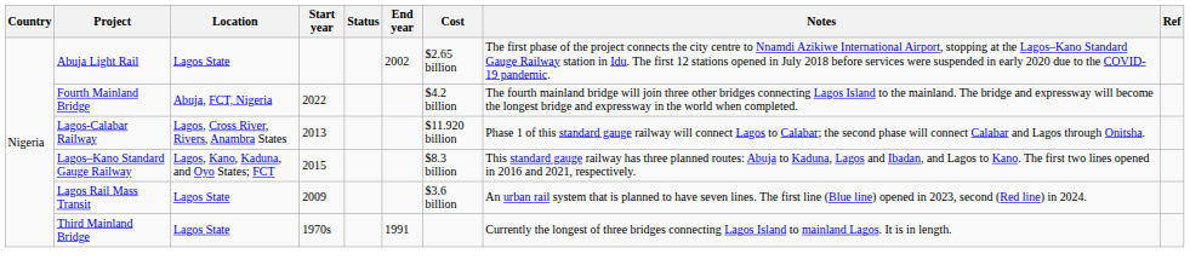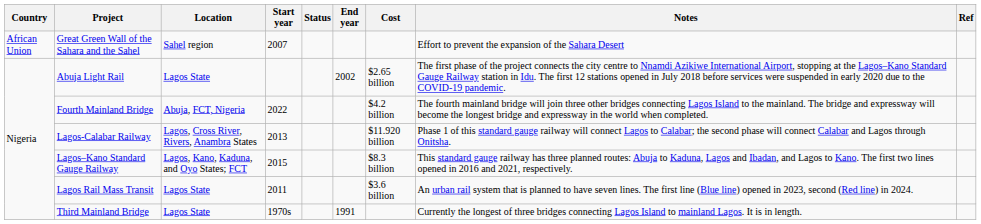 <table class="wikitable sortable">
 <tr>
 <th>Country</th>
 <th>Project</th>
 <th>Location</th>
 <th>Start year</th>
 <th>Status</th>
 <th>End year</th>
 <th>Cost</th>
 <th class="unsortable">Notes</th>
 <th class="unsortable">Ref</th>
+</tr>
+<tr>
+<td><a href='#'>African Union</a></td>
+<td><a href='#'>Great Green Wall of the Sahara and the Sahel</a></td>
+<td><a href='#'>Sahel</a> region</td>
+<td>2007</td>
+<td></td>
+<td></td>
+<td></td>
+<td>Effort to prevent the expansion of the <a href='#'>Sahara Desert</a></td>
+<td></td>
 </tr>
 <tr>
 <td rowspan="6">Nigeria</td>
 <td><a href='#'>Abuja Light Rail</a></td>
 <td><a href='#'>Lagos State</a></td>
 <td></td>
 <td></td>
 <td>2002</td>
 <td>$2.65 billion</td>
 <td>The first phase of the project connects the city centre to <a href='#'>Nnamdi Azikiwe International Airport</a>, stopping at the <a href='#'>Lagos–Kano Standard Gauge Railway</a> station in <a href='#'>Idu</a>. The first 12 stations opened in July 2018 before services were suspended in early 2020 due to the <a href='#'>COVID-19 pandemic</a>.</td>
 <td></td>
 </tr>
 <tr>
 <td><a href='#'>Fourth Mainland Bridge</a></td>
 <td><a href='#'>Abuja</a>, <a href='#'>FCT, Nigeria</a></td>
 <td>2022</td>
 <td></td>
 <td></td>
 <td>$4.2 billion</td>
 <td>The fourth mainland bridge will join three other bridges connecting <a href='#'>Lagos Island</a> to the mainland. The  bridge and expressway will become the longest bridge and expressway in the world when completed.</td>
 <td></td>
 </tr>
 <tr>
 <td><a href='#'>Lagos-Calabar Railway</a></td>
 <td><a href='#'>Lagos</a>, <a href='#'>Cross River</a>, <a href='#'>Rivers</a>, <a href='#'>Anambra</a> States</td>
 <td>2013</td>
 <td></td>
 <td></td>
 <td>$11.920 billion</td>
 <td>Phase 1 of this  <a href='#'>standard gauge</a> railway will connect <a href='#'>Lagos</a> to <a href='#'>Calabar</a>; the second phase will connect <a href='#'>Calabar</a> and Lagos through <a href='#'>Onitsha</a>.</td>
 <td></td>
 </tr>
 <tr>
 <td><a href='#'>Lagos–Kano Standard Gauge Railway</a></td>
 <td><a href='#'>Lagos</a>, <a href='#'>Kano</a>, <a href='#'>Kaduna</a>, and <a href='#'>Oyo</a> States; <a href='#'>FCT</a></td>
 <td>2015</td>
 <td></td>
 <td></td>
 <td>$8.3 billion</td>
 <td>This  <a href='#'>standard gauge</a> railway has three planned routes: <a href='#'>Abuja</a> to <a href='#'>Kaduna</a>, <a href='#'>Lagos</a> and <a href='#'>Ibadan</a>, and Lagos to <a href='#'>Kano</a>. The first two lines opened in 2016 and 2021, respectively.</td>
 <td></td>
 </tr>
 <tr>
 <td><a href='#'>Lagos Rail Mass Transit</a></td>
 <td><a href='#'>Lagos State</a></td>
-<td>2009</td>
+<td>2011</td>
 <td></td>
 <td></td>
 <td>$3.6 billion</td>
 <td>An <a href='#'>urban rail</a> system that is planned to have seven lines. The first line (<a href='#'>Blue line</a>) opened in 2023, second (<a href='#'>Red line</a>) in 2024.</td>
 <td></td>
 </tr>
 <tr>
 <td><a href='#'>Third Mainland Bridge</a></td>
 <td><a href='#'>Lagos State</a></td>
 <td>1970s</td>
 <td></td>
 <td>1991</td>
 <td></td>
 <td>Currently the longest of three bridges connecting <a href='#'>Lagos Island</a> to <a href='#'>mainland Lagos</a>. It is  in length.</td>
 <td></td>
 </tr>
 </table>
